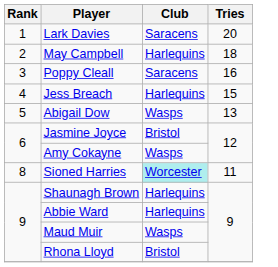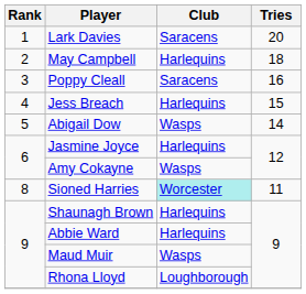 <table class="wikitable" style="text-align:center">
 <tr>
 <th>Rank</th>
 <th>Player</th>
 <th>Club</th>
 <th style="width:50px;">Tries</th>
 </tr>
 <tr>
 <td>1</td>
 <td align=left> <a href='#'>Lark Davies</a></td>
 <td align=left><a href='#'>Saracens</a></td>
 <td>20</td>
 </tr>
 <tr>
 <td>2</td>
 <td align=left> <a href='#'>May Campbell</a></td>
 <td align=left><a href='#'>Harlequins</a></td>
 <td>18</td>
 </tr>
 <tr>
 <td>3</td>
 <td align=left> <a href='#'>Poppy Cleall</a></td>
 <td align=left><a href='#'>Saracens</a></td>
 <td>16</td>
 </tr>
 <tr>
 <td>4</td>
 <td align=left> <a href='#'>Jess Breach</a></td>
 <td align=left><a href='#'>Harlequins</a></td>
 <td>15</td>
 </tr>
 <tr>
 <td>5</td>
 <td align=left> <a href='#'>Abigail Dow</a></td>
 <td align=left><a href='#'>Wasps</a></td>
-<td>13</td>
+<td>14</td>
 </tr>
 <tr>
 <td rowspan=2>6</td>
 <td align=left> <a href='#'>Jasmine Joyce</a></td>
-<td align=left><a href='#'>Bristol</a></td>
+<td align=left><a href='#'>Harlequins</a></td>
 <td rowspan=2>12</td>
 </tr>
 <tr>
 <td align=left> <a href='#'>Amy Cokayne</a></td>
 <td align=left><a href='#'>Wasps</a></td>
 </tr>
 <tr>
 <td>8</td>
 <td align=left> <a href='#'>Sioned Harries</a></td>
 <td align=left style="background: paleturquoise;"><a href='#'>Worcester</a></td>
 <td>11</td>
 </tr>
 <tr>
 <td rowspan=4>9</td>
 <td align=left> <a href='#'>Shaunagh Brown</a></td>
 <td align=left><a href='#'>Harlequins</a></td>
 <td rowspan=4>9</td>
 </tr>
 <tr>
 <td align=left> <a href='#'>Abbie Ward</a></td>
 <td align=left><a href='#'>Harlequins</a></td>
 </tr>
 <tr>
 <td align=left> <a href='#'>Maud Muir</a></td>
 <td align=left><a href='#'>Wasps</a></td>
 </tr>
 <tr>
 <td align=left> <a href='#'>Rhona Lloyd</a></td>
-<td align=left><a href='#'>Bristol</a></td>
+<td align=left><a href='#'>Loughborough</a></td>
 </tr>
 <tr>
 </tr>
 </table>
